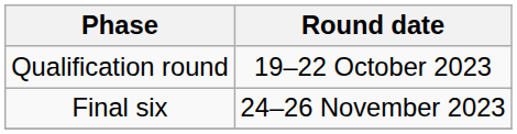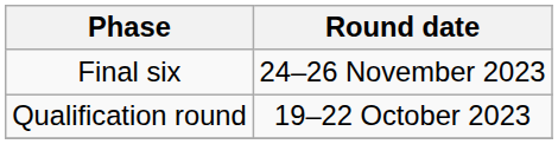 <table class="wikitable" style="text-align:center">
 <tr>
 <th>Phase</th>
 <th>Round date</th>
 </tr>
 <tr>
+<td>Final six</td>
+<td>24–26 November 2023</td>
+</tr>
+<tr>
 <td>Qualification round</td>
 <td>19–22 October 2023</td>
 </tr>
 <tr>
-<td>Final six</td>
-<td>24–26 November 2023</td>
-</tr>
-<tr>
 </tr>
 </table>
